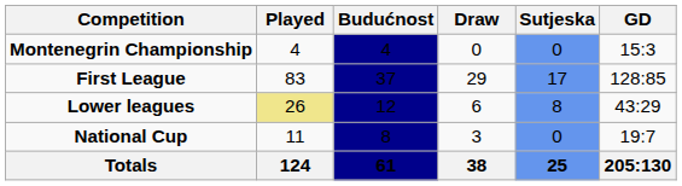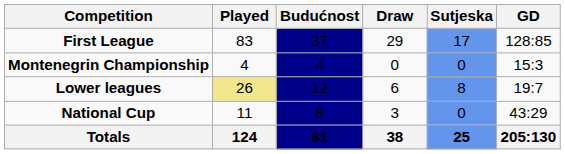 <table class="wikitable" style="text-align:center">
 <tr>
 <th>Competition</th>
 <th width=60>Played</th>
 <th width=60>Budućnost</th>
 <th width=60>Draw</th>
 <th width=60>Sutjeska</th>
 <th width=60>GD</th>
 </tr>
 <tr>
+<td align=center><strong>First League</strong></td>
+<td>83</td>
+<td bgcolor="darkblue"><span>37</span></td>
+<td>29</td>
+<td bgcolor="cornflowerblue"><span>17</span></td>
+<td>128:85</td>
+</tr>
+<tr>
 <td align=center><strong>Montenegrin Championship</strong></td>
 <td>4</td>
 <td bgcolor="darkblue"><span>4</span></td>
 <td>0</td>
 <td bgcolor="cornflowerblue"><span>0</span></td>
 <td>15:3</td>
 </tr>
 <tr>
-<td align=center><strong>First League</strong></td>
-<td>83</td>
-<td bgcolor="darkblue"><span>37</span></td>
-<td>29</td>
-<td bgcolor="cornflowerblue"><span>17</span></td>
-<td>128:85</td>
-</tr>
-<tr>
 <td align=center><strong>Lower leagues</strong></td>
 <td style="background: khaki;">26</td>
 <td bgcolor="darkblue"><span>12</span></td>
 <td>6</td>
 <td bgcolor="cornflowerblue"><span>8</span></td>
-<td>43:29</td>
+<td>19:7</td>
 </tr>
 <tr>
 <td align=center><strong>National Cup</strong></td>
 <td>11</td>
 <td bgcolor="darkblue"><span>8</span></td>
 <td>3</td>
 <td bgcolor="cornflowerblue"><span>0</span></td>
-<td>19:7</td>
+<td>43:29</td>
 </tr>
 <tr class="sortbottom">
 <th align=center>Totals</th>
 <th>124</th>
 <td bgcolor="darkblue"><span><strong>61</strong></span></td>
 <th>38</th>
 <td bgcolor="cornflowerblue"><span><strong>25</strong></span></td>
 <th>205:130</th>
 </tr>
 </table>
